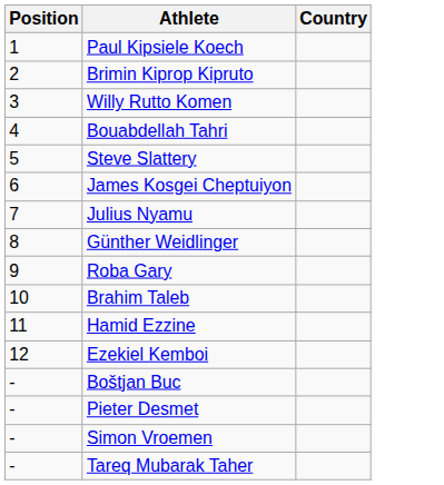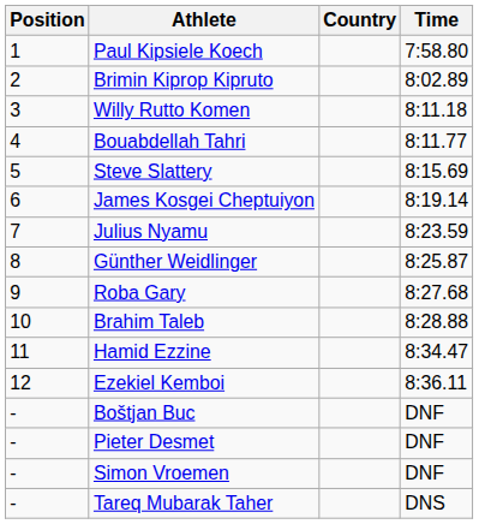 <table class="wikitable">
 <tr>
 <th>Position</th>
 <th>Athlete</th>
 <th>Country</th>
+<th>Time</th>
 </tr>
 <tr>
 <td>1</td>
 <td><a href='#'>Paul Kipsiele Koech</a></td>
 <td></td>
+<td>7:58.80</td>
 </tr>
 <tr>
 <td>2</td>
 <td><a href='#'>Brimin Kiprop Kipruto</a></td>
 <td></td>
+<td>8:02.89</td>
 </tr>
 <tr>
 <td>3</td>
 <td><a href='#'>Willy Rutto Komen</a></td>
 <td></td>
+<td>8:11.18</td>
 </tr>
 <tr>
 <td>4</td>
 <td><a href='#'>Bouabdellah Tahri</a></td>
 <td></td>
+<td>8:11.77</td>
 </tr>
 <tr>
 <td>5</td>
 <td><a href='#'>Steve Slattery</a></td>
 <td></td>
+<td>8:15.69</td>
 </tr>
 <tr>
 <td>6</td>
 <td><a href='#'>James Kosgei Cheptuiyon</a></td>
 <td></td>
+<td>8:19.14</td>
 </tr>
 <tr>
 <td>7</td>
 <td><a href='#'>Julius Nyamu</a></td>
 <td></td>
+<td>8:23.59</td>
 </tr>
 <tr>
 <td>8</td>
 <td><a href='#'>Günther Weidlinger</a></td>
 <td></td>
+<td>8:25.87</td>
 </tr>
 <tr>
 <td>9</td>
 <td><a href='#'>Roba Gary</a></td>
 <td></td>
+<td>8:27.68</td>
 </tr>
 <tr>
 <td>10</td>
 <td><a href='#'>Brahim Taleb</a></td>
 <td></td>
+<td>8:28.88</td>
 </tr>
 <tr>
 <td>11</td>
 <td><a href='#'>Hamid Ezzine</a></td>
 <td></td>
+<td>8:34.47</td>
 </tr>
 <tr>
 <td>12</td>
 <td><a href='#'>Ezekiel Kemboi</a></td>
 <td></td>
+<td>8:36.11</td>
 </tr>
 <tr>
 <td>-</td>
 <td><a href='#'>Boštjan Buc</a></td>
 <td></td>
+<td>DNF</td>
 </tr>
 <tr>
 <td>-</td>
 <td><a href='#'>Pieter Desmet</a></td>
 <td></td>
+<td>DNF</td>
 </tr>
 <tr>
 <td>-</td>
 <td><a href='#'>Simon Vroemen</a></td>
 <td></td>
+<td>DNF</td>
 </tr>
 <tr>
 <td>-</td>
 <td><a href='#'>Tareq Mubarak Taher</a></td>
 <td></td>
+<td>DNS</td>
 </tr>
 </table>
